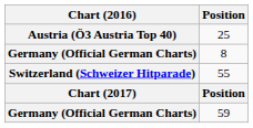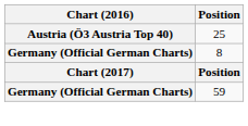 <table class="wikitable sortable plainrowheaders" style="text-align:center">
 <tr>
 <th scope="col">Chart (2016)</th>
 <th scope="col">Position</th>
 </tr>
 <tr>
 <th scope="row">Austria (Ö3 Austria Top 40)</th>
 <td>25</td>
 </tr>
 <tr>
 <th scope="row">Germany (Official German Charts)</th>
 <td>8</td>
 </tr>
 <tr>
-<th scope="row">Switzerland (<a href='#'>Schweizer Hitparade</a>)</th>
-<td>55</td>
-</tr>
-<tr>
 <th scope="col">Chart (2017)</th>
 <th scope="col">Position</th>
 </tr>
 <tr>
 <th scope="row">Germany (Official German Charts)</th>
 <td>59</td>
 </tr>
 </table>
